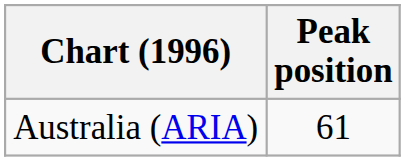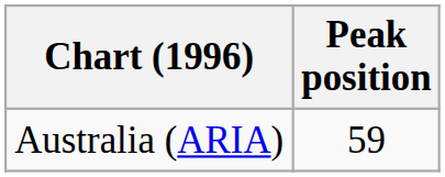 <table class="wikitable">
 <tr>
 <th>Chart (1996)</th>
 <th>Peak<br>position</th>
 </tr>
 <tr>
 <td>Australia (<a href='#'>ARIA</a>)</td>
-<td align="center">61</td>
+<td align="center">59</td>
 </tr>
 </table>
